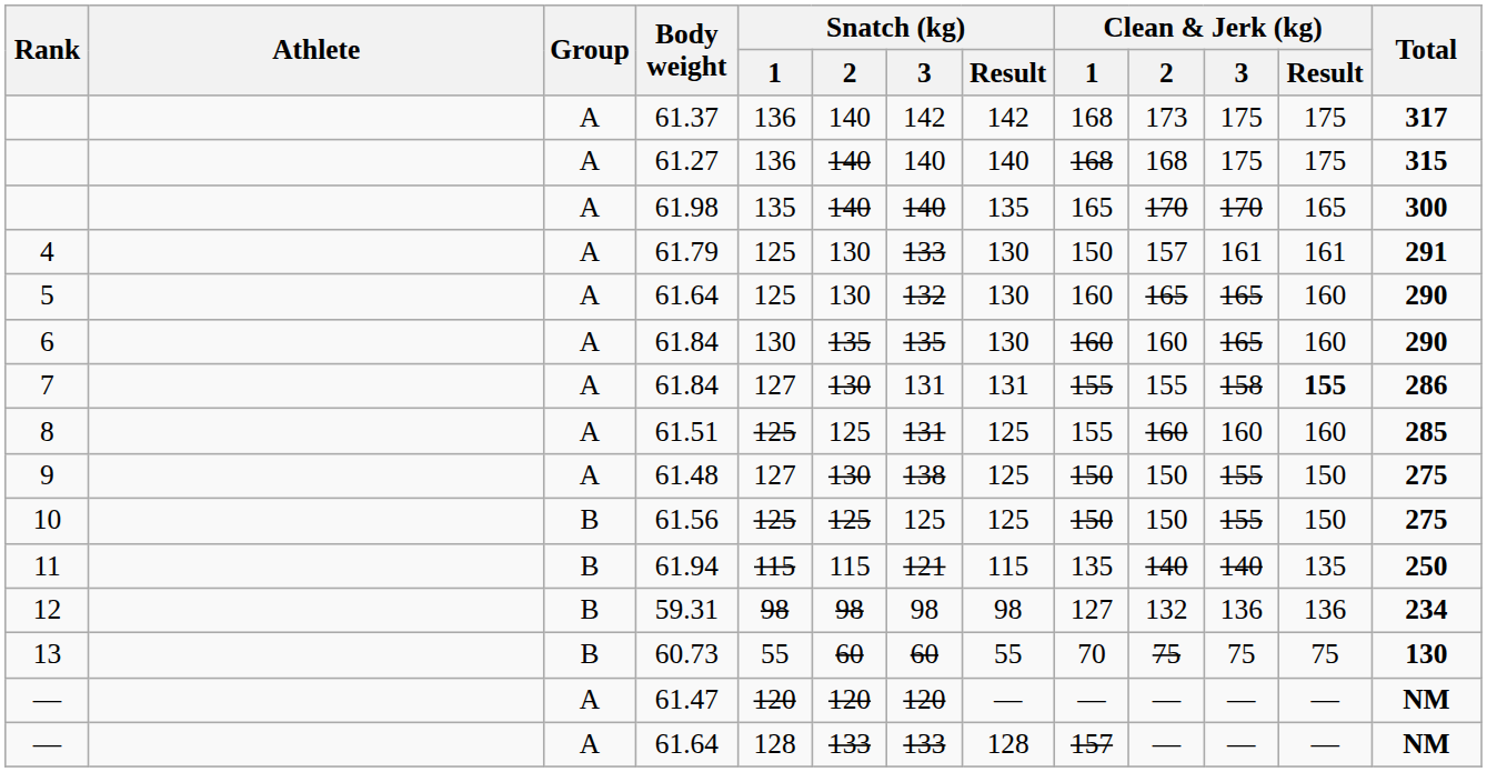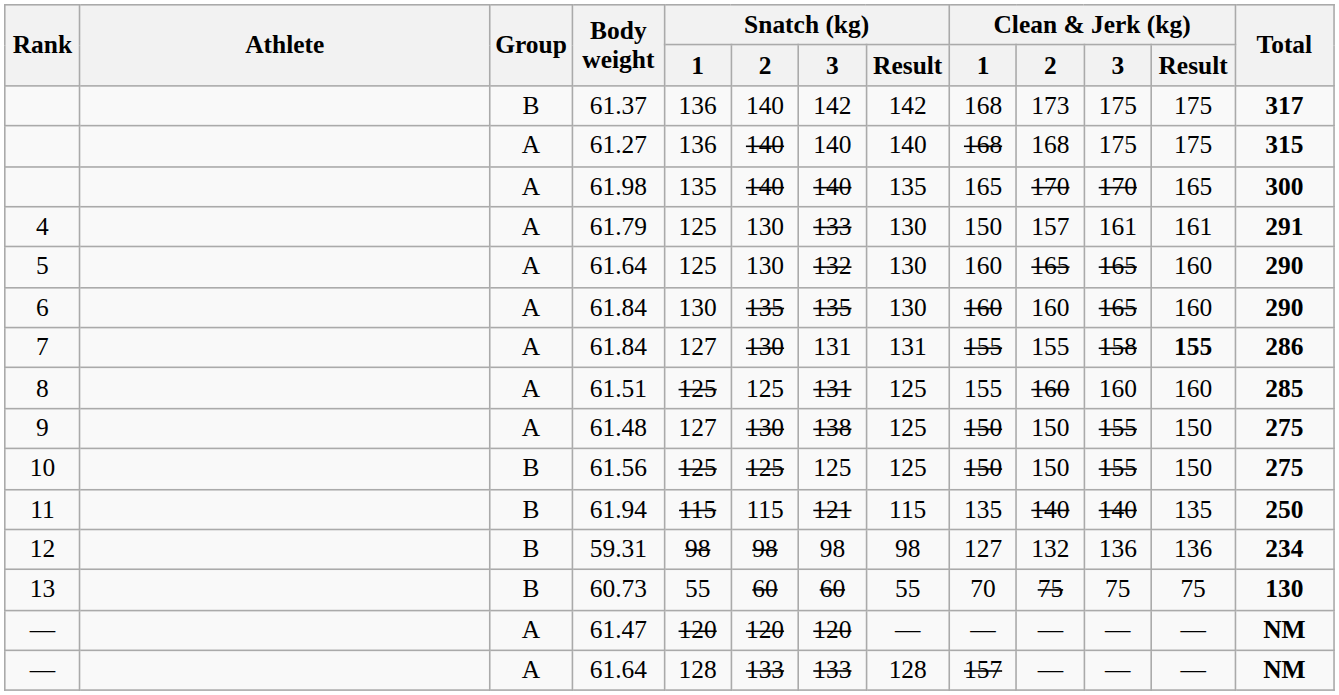 <table class = "wikitable" style="text-align:center;">
 <tr>
 <th rowspan=2 width=40>Rank</th>
 <th rowspan=2 width=250>Athlete</th>
 <th rowspan=2 width=40>Group</th>
 <th rowspan=2 width=50>Body weight</th>
 <th colspan=4>Snatch (kg)</th>
 <th colspan=4>Clean & Jerk (kg)</th>
 <th rowspan=2 width=55>Total</th>
 </tr>
 <tr>
 <th width=35>1</th>
 <th width=35>2</th>
 <th width=35>3</th>
 <th width=45>Result</th>
 <th width=35>1</th>
 <th width=35>2</th>
 <th width=35>3</th>
 <th width=45>Result</th>
 </tr>
 <tr>
 <td></td>
 <td align=left></td>
-<td>A</td>
+<td>B</td>
 <td>61.37</td>
 <td>136</td>
 <td>140</td>
 <td>142</td>
 <td>142</td>
 <td>168</td>
 <td>173</td>
 <td>175</td>
 <td>175</td>
 <td><strong>317</strong></td>
 </tr>
 <tr>
 <td></td>
 <td align=left></td>
 <td>A</td>
 <td>61.27</td>
 <td>136</td>
 <td><s>140</s></td>
 <td>140</td>
 <td>140</td>
 <td><s>168</s></td>
 <td>168</td>
 <td>175</td>
 <td>175</td>
 <td><strong>315</strong></td>
 </tr>
 <tr>
 <td></td>
 <td align=left></td>
 <td>A</td>
 <td>61.98</td>
 <td>135</td>
 <td><s>140</s></td>
 <td><s>140</s></td>
 <td>135</td>
 <td>165</td>
 <td><s>170</s></td>
 <td><s>170</s></td>
 <td>165</td>
 <td><strong>300</strong></td>
 </tr>
 <tr>
 <td>4</td>
 <td align=left></td>
 <td>A</td>
 <td>61.79</td>
 <td>125</td>
 <td>130</td>
 <td><s>133</s></td>
 <td>130</td>
 <td>150</td>
 <td>157</td>
 <td>161</td>
 <td>161</td>
 <td><strong>291</strong></td>
 </tr>
 <tr>
 <td>5</td>
 <td align=left></td>
 <td>A</td>
 <td>61.64</td>
 <td>125</td>
 <td>130</td>
 <td><s>132</s></td>
 <td>130</td>
 <td>160</td>
 <td><s>165</s></td>
 <td><s>165</s></td>
 <td>160</td>
 <td><strong>290</strong></td>
 </tr>
 <tr>
 <td>6</td>
 <td align=left></td>
 <td>A</td>
 <td>61.84</td>
 <td>130</td>
 <td><s>135</s></td>
 <td><s>135</s></td>
 <td>130</td>
 <td><s>160</s></td>
 <td>160</td>
 <td><s>165</s></td>
 <td>160</td>
 <td><strong>290</strong></td>
 </tr>
 <tr>
 <td>7</td>
 <td align=left></td>
 <td>A</td>
 <td>61.84</td>
 <td>127</td>
 <td><s>130</s></td>
 <td>131</td>
 <td>131</td>
 <td><s>155</s></td>
 <td>155</td>
 <td><s>158</s></td>
 <td><strong>155</strong></td>
 <td><strong>286</strong></td>
 </tr>
 <tr>
 <td>8</td>
 <td align=left></td>
 <td>A</td>
 <td>61.51</td>
 <td><s>125</s></td>
 <td>125</td>
 <td><s>131</s></td>
 <td>125</td>
 <td>155</td>
 <td><s>160</s></td>
 <td>160</td>
 <td>160</td>
 <td><strong>285</strong></td>
 </tr>
 <tr>
 <td>9</td>
 <td align=left></td>
 <td>A</td>
 <td>61.48</td>
 <td>127</td>
 <td><s>130</s></td>
 <td><s>138</s></td>
 <td>125</td>
 <td><s>150</s></td>
 <td>150</td>
 <td><s>155</s></td>
 <td>150</td>
 <td><strong>275</strong></td>
 </tr>
 <tr>
 <td>10</td>
 <td align=left></td>
 <td>B</td>
 <td>61.56</td>
 <td><s>125</s></td>
 <td><s>125</s></td>
 <td>125</td>
 <td>125</td>
 <td><s>150</s></td>
 <td>150</td>
 <td><s>155</s></td>
 <td>150</td>
 <td><strong>275</strong></td>
 </tr>
 <tr>
 <td>11</td>
 <td align=left></td>
 <td>B</td>
 <td>61.94</td>
 <td><s>115</s></td>
 <td>115</td>
 <td><s>121</s></td>
 <td>115</td>
 <td>135</td>
 <td><s>140</s></td>
 <td><s>140</s></td>
 <td>135</td>
 <td><strong>250</strong></td>
 </tr>
 <tr>
 <td>12</td>
 <td align=left></td>
 <td>B</td>
 <td>59.31</td>
 <td><s>98</s></td>
 <td><s>98</s></td>
 <td>98</td>
 <td>98</td>
 <td>127</td>
 <td>132</td>
 <td>136</td>
 <td>136</td>
 <td><strong>234</strong></td>
 </tr>
 <tr>
 <td>13</td>
 <td align=left></td>
 <td>B</td>
 <td>60.73</td>
 <td>55</td>
 <td><s>60</s></td>
 <td><s>60</s></td>
 <td>55</td>
 <td>70</td>
 <td><s>75</s></td>
 <td>75</td>
 <td>75</td>
 <td><strong>130</strong></td>
 </tr>
 <tr>
 <td>—</td>
 <td align=left></td>
 <td>A</td>
 <td>61.47</td>
 <td><s>120</s></td>
 <td><s>120</s></td>
 <td><s>120</s></td>
 <td>—</td>
 <td>—</td>
 <td>—</td>
 <td>—</td>
 <td>—</td>
 <td><strong>NM</strong></td>
 </tr>
 <tr>
 <td>—</td>
 <td align=left></td>
 <td>A</td>
 <td>61.64</td>
 <td>128</td>
 <td><s>133</s></td>
 <td><s>133</s></td>
 <td>128</td>
 <td><s>157</s></td>
 <td>—</td>
 <td>—</td>
 <td>—</td>
 <td><strong>NM</strong></td>
 </tr>
 </table>
